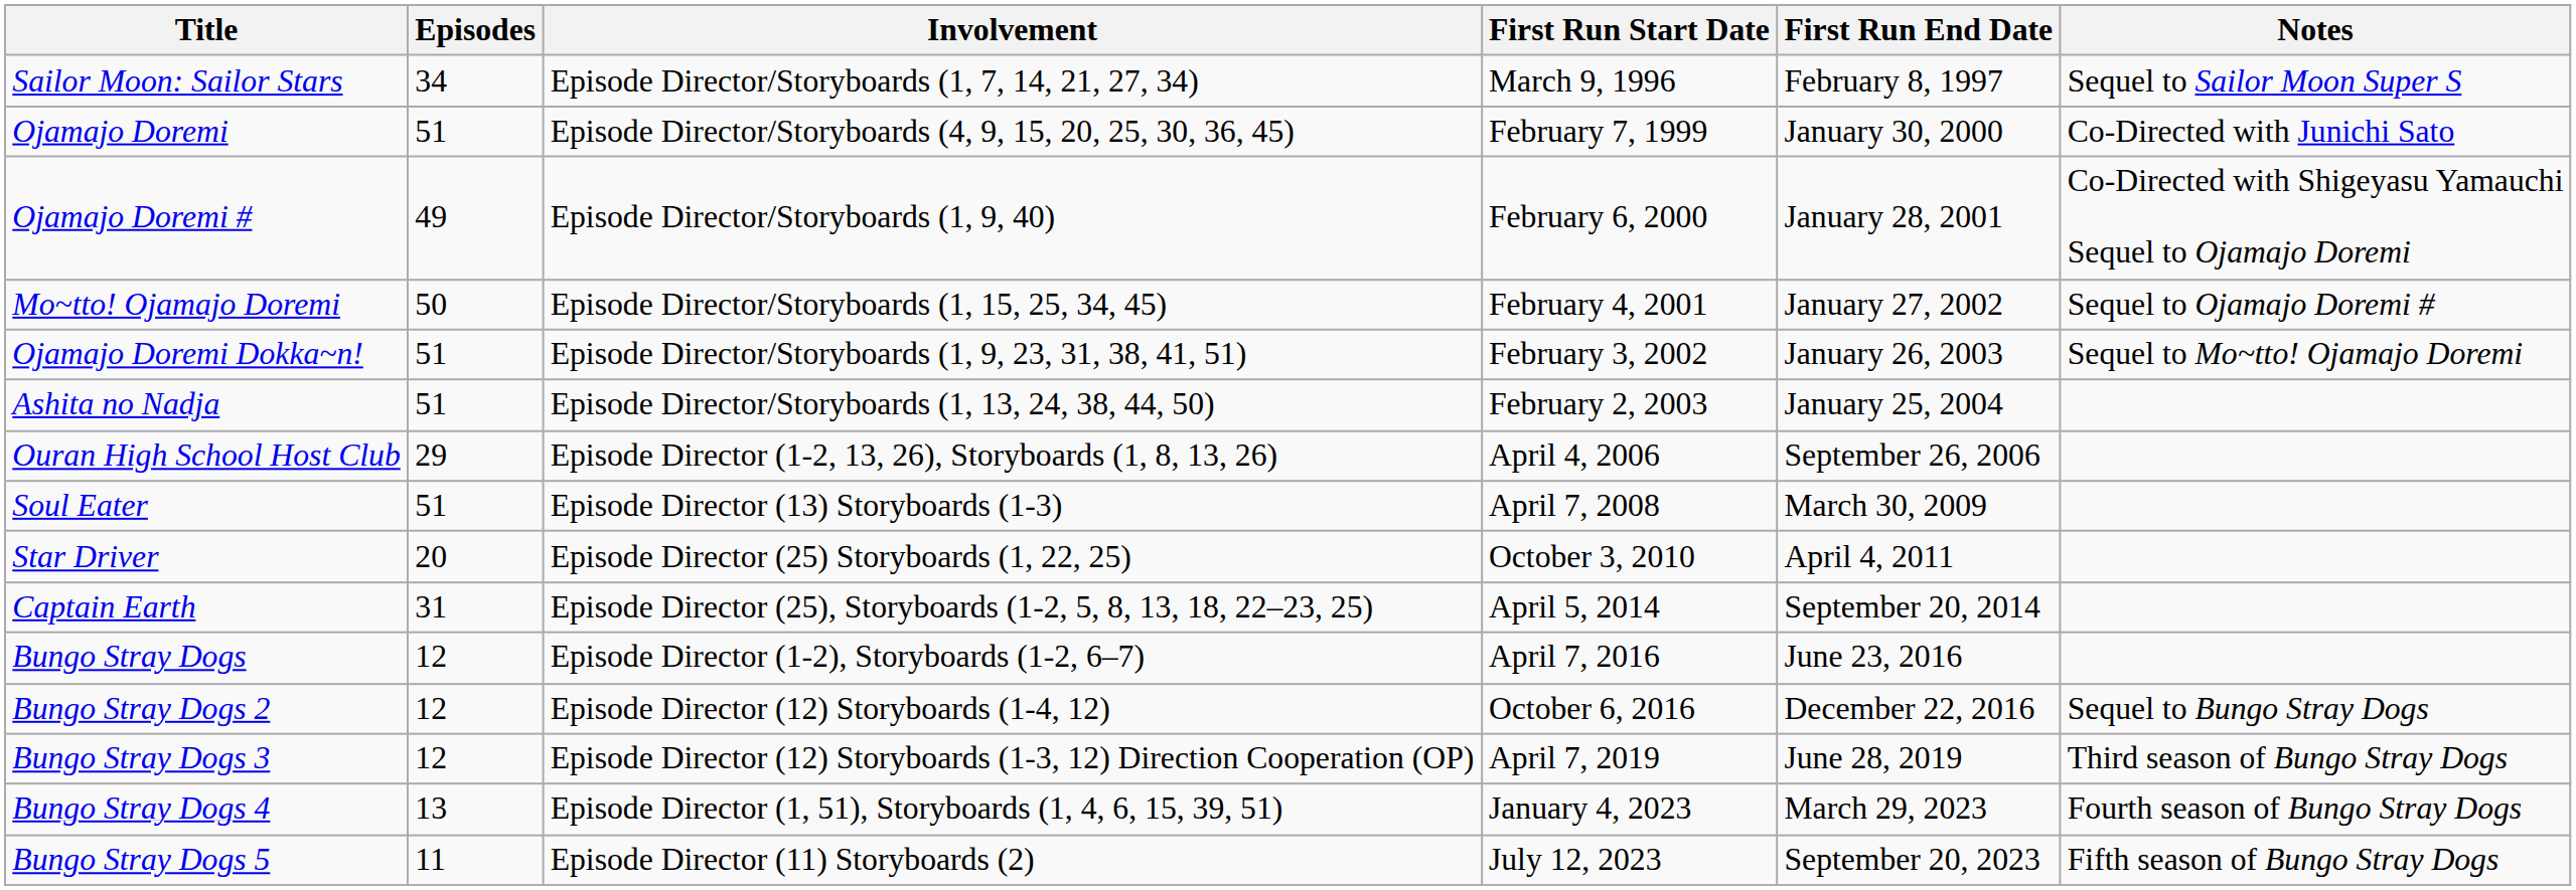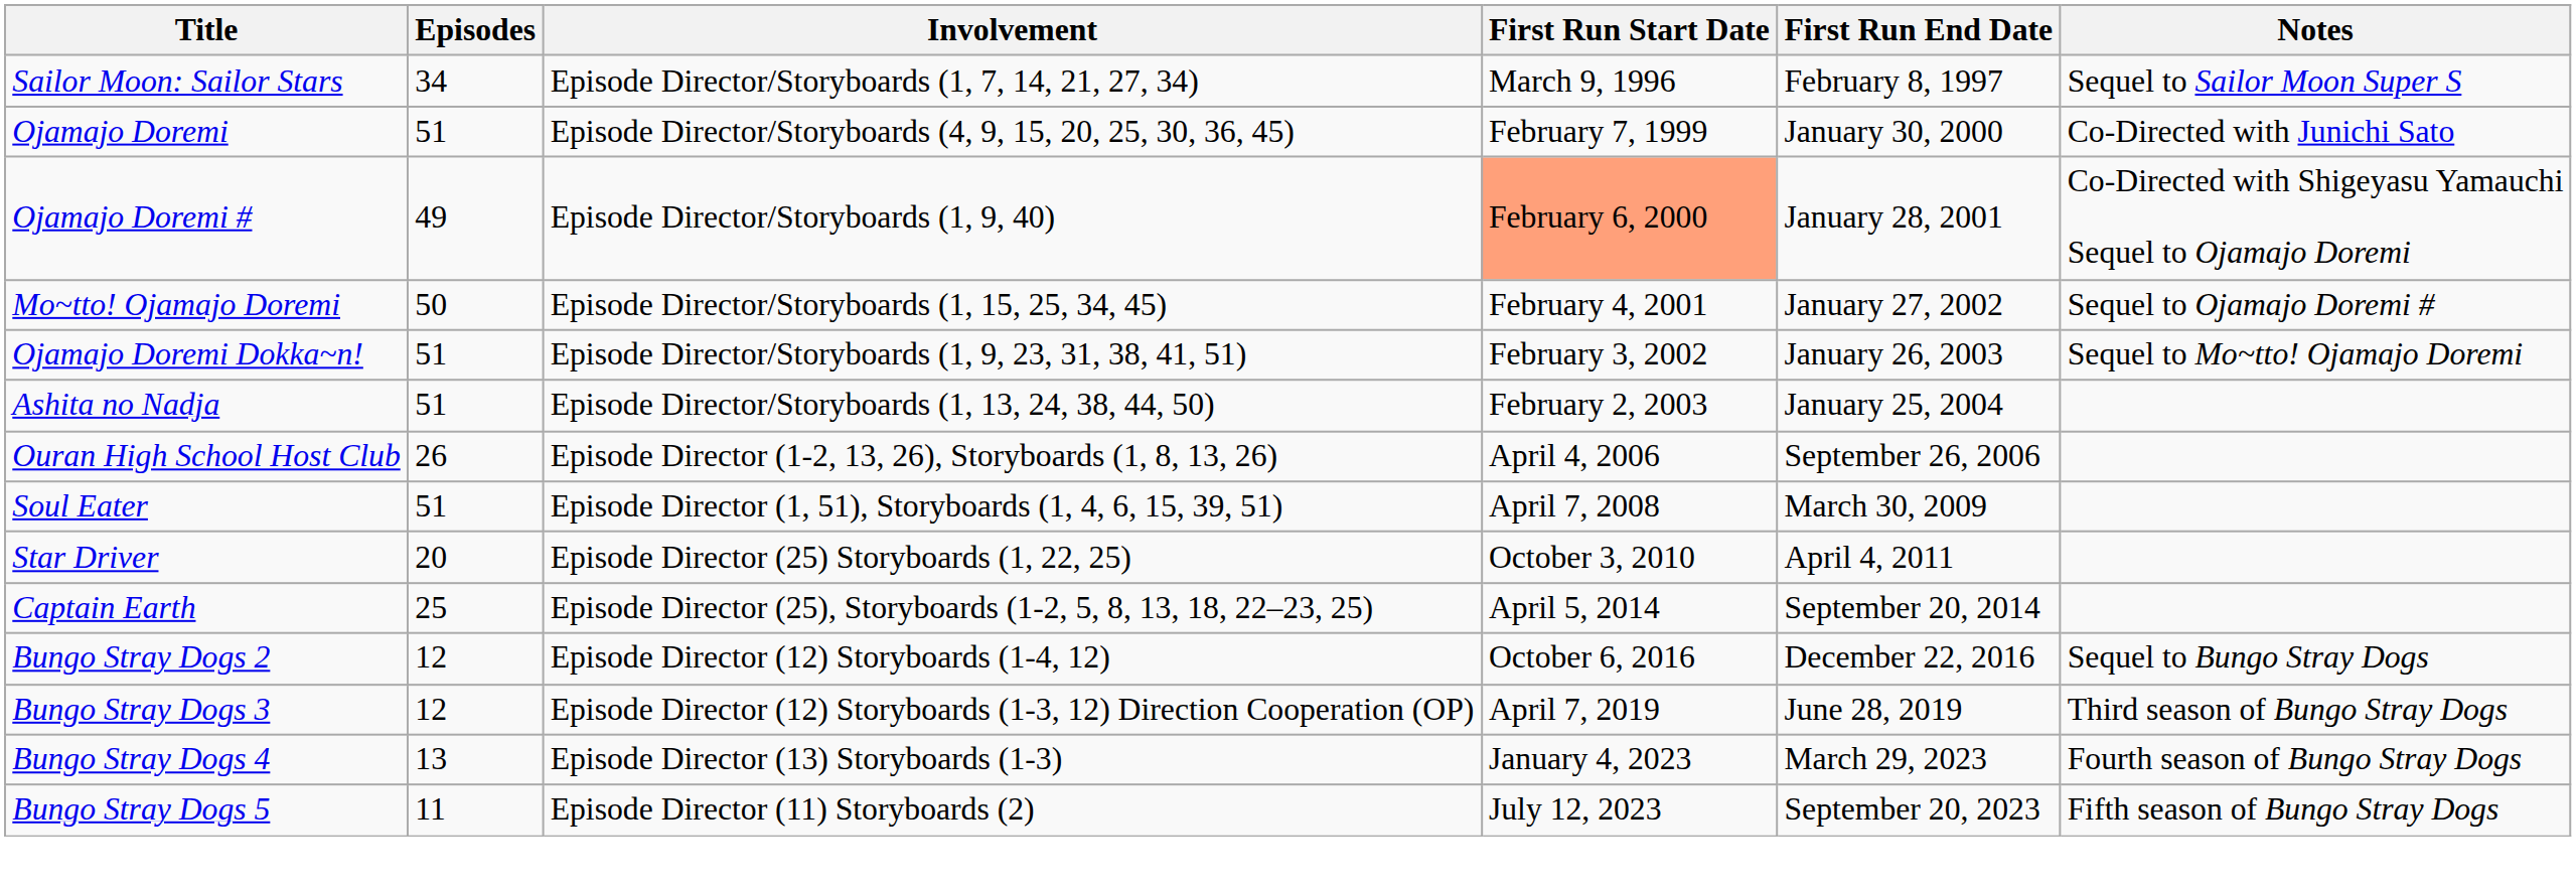 <table class="wikitable">
 <tr>
 <th>Title</th>
 <th>Episodes</th>
 <th>Involvement</th>
 <th>First Run Start Date</th>
 <th>First Run End Date</th>
 <th>Notes</th>
 </tr>
 <tr>
 <td><em><a href='#'>Sailor Moon: Sailor Stars</a></em></td>
 <td>34</td>
 <td>Episode Director/Storyboards (1, 7, 14, 21, 27, 34)</td>
 <td>March 9, 1996</td>
 <td>February 8, 1997</td>
 <td>Sequel to <em><a href='#'>Sailor Moon Super S</a></em></td>
 </tr>
 <tr>
 <td><em><a href='#'>Ojamajo Doremi</a></em></td>
 <td>51</td>
 <td>Episode Director/Storyboards (4, 9, 15, 20, 25, 30, 36, 45)</td>
 <td>February 7, 1999</td>
 <td>January 30, 2000</td>
 <td>Co-Directed with <a href='#'>Junichi Sato</a></td>
 </tr>
 <tr>
 <td><em><a href='#'>Ojamajo Doremi #</a></em></td>
 <td>49</td>
 <td>Episode Director/Storyboards (1, 9, 40)</td>
-<td>February 6, 2000</td>
+<td style="background: lightsalmon;">February 6, 2000</td>
 <td>January 28, 2001</td>
 <td>Co-Directed with Shigeyasu Yamauchi<br><br>Sequel to <em>Ojamajo Doremi</em></td>
 </tr>
 <tr>
 <td><em><a href='#'>Mo~tto! Ojamajo Doremi</a></em></td>
 <td>50</td>
 <td>Episode Director/Storyboards (1, 15, 25, 34, 45)</td>
 <td>February 4, 2001</td>
 <td>January 27, 2002</td>
 <td>Sequel to <em>Ojamajo Doremi #</em></td>
 </tr>
 <tr>
 <td><em><a href='#'>Ojamajo Doremi Dokka~n!</a></em></td>
 <td>51</td>
 <td>Episode Director/Storyboards (1, 9, 23, 31, 38, 41, 51)</td>
 <td>February 3, 2002</td>
 <td>January 26, 2003</td>
 <td>Sequel to <em>Mo~tto! Ojamajo Doremi</em></td>
 </tr>
 <tr>
 <td><em><a href='#'>Ashita no Nadja</a></em></td>
 <td>51</td>
 <td>Episode Director/Storyboards (1, 13, 24, 38, 44, 50)</td>
 <td>February 2, 2003</td>
 <td>January 25, 2004</td>
 <td></td>
 </tr>
 <tr>
 <td><em><a href='#'>Ouran High School Host Club</a></em></td>
-<td>29</td>
+<td>26</td>
 <td>Episode Director (1-2, 13, 26), Storyboards (1, 8, 13, 26)</td>
 <td>April 4, 2006</td>
 <td>September 26, 2006</td>
 <td></td>
 </tr>
 <tr>
 <td><em><a href='#'>Soul Eater</a></em></td>
 <td>51</td>
-<td>Episode Director (13) Storyboards (1-3)</td>
+<td>Episode Director (1, 51), Storyboards (1, 4, 6, 15, 39, 51)</td>
 <td>April 7, 2008</td>
 <td>March 30, 2009</td>
 <td></td>
 </tr>
 <tr>
 <td><em><a href='#'>Star Driver</a></em></td>
 <td>20</td>
 <td>Episode Director (25) Storyboards (1, 22, 25)</td>
 <td>October 3, 2010</td>
 <td>April 4, 2011</td>
 <td></td>
 </tr>
 <tr>
 <td><em><a href='#'>Captain Earth</a></em></td>
-<td>31</td>
+<td>25</td>
 <td>Episode Director (25), Storyboards (1-2, 5, 8, 13, 18, 22–23, 25)</td>
 <td>April 5, 2014</td>
 <td>September 20, 2014</td>
-<td></td>
-</tr>
-<tr>
-<td><em><a href='#'>Bungo Stray Dogs</a></em></td>
-<td>12</td>
-<td>Episode Director (1-2), Storyboards (1-2, 6–7)</td>
-<td>April 7, 2016</td>
-<td>June 23, 2016</td>
 <td></td>
 </tr>
 <tr>
 <td><em><a href='#'>Bungo Stray Dogs 2</a></em></td>
 <td>12</td>
 <td>Episode Director (12) Storyboards (1-4, 12)</td>
 <td>October 6, 2016</td>
 <td>December 22, 2016</td>
 <td>Sequel to <em>Bungo Stray Dogs</em></td>
 </tr>
 <tr>
 <td><em><a href='#'>Bungo Stray Dogs 3</a></em></td>
 <td>12</td>
 <td>Episode Director (12) Storyboards (1-3, 12) Direction Cooperation (OP)</td>
 <td>April 7, 2019</td>
 <td>June 28, 2019</td>
 <td>Third season of <em>Bungo Stray Dogs</em></td>
 </tr>
 <tr>
 <td><em><a href='#'>Bungo Stray Dogs 4</a></em></td>
 <td>13</td>
-<td>Episode Director (1, 51), Storyboards (1, 4, 6, 15, 39, 51)</td>
+<td>Episode Director (13) Storyboards (1-3)</td>
 <td>January 4, 2023</td>
 <td>March 29, 2023</td>
 <td>Fourth season of <em>Bungo Stray Dogs</em></td>
 </tr>
 <tr>
 <td><em><a href='#'>Bungo Stray Dogs 5</a></em></td>
 <td>11</td>
 <td>Episode Director (11) Storyboards (2)</td>
 <td>July 12, 2023</td>
 <td>September 20, 2023</td>
 <td>Fifth season of <em>Bungo Stray Dogs</em></td>
 </tr>
 </table>
